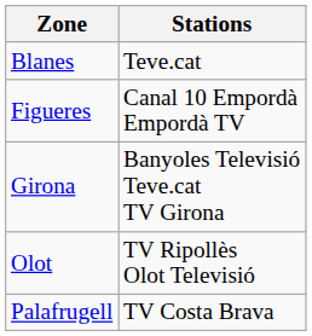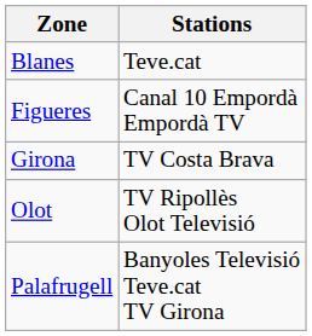 <table class="wikitable">
 <tr>
 <th>Zone</th>
 <th>Stations</th>
 </tr>
 <tr>
 <td><a href='#'>Blanes</a></td>
 <td>Teve.cat</td>
 </tr>
 <tr>
 <td><a href='#'>Figueres</a></td>
 <td>Canal 10 Empordà<br>Empordà TV</td>
 </tr>
 <tr>
 <td><a href='#'>Girona</a></td>
-<td>Banyoles Televisió<br>Teve.cat<br>TV Girona</td>
+<td>TV Costa Brava</td>
 </tr>
 <tr>
 <td><a href='#'>Olot</a></td>
 <td>TV Ripollès<br>Olot Televisió</td>
 </tr>
 <tr>
 <td><a href='#'>Palafrugell</a></td>
-<td>TV Costa Brava</td>
+<td>Banyoles Televisió<br>Teve.cat<br>TV Girona</td>
 </tr>
 </table>
